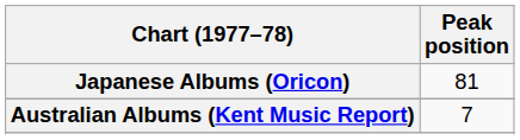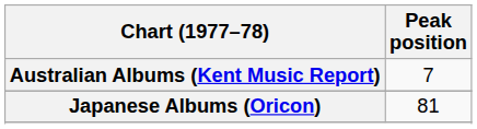 <table class="wikitable sortable plainrowheaders" style="text-align:center">
 <tr>
 <th scope="col">Chart (1977–78)</th>
 <th scope="col">Peak<br>position</th>
+</tr>
+<tr>
+<th scope="row">Australian Albums (<a href='#'>Kent Music Report</a>)</th>
+<td>7</td>
+</tr>
+<tr>
+</tr>
+<tr>
+</tr>
+<tr>
+</tr>
+<tr>
 </tr>
 <tr>
 <th scope="row">Japanese Albums (<a href='#'>Oricon</a>)</th>
 <td align="center">81</td>
 </tr>
 <tr>
 </tr>
 <tr>
 </tr>
 <tr>
 </tr>
 <tr>
 </tr>
-<tr>
-<th scope="row">Australian Albums (<a href='#'>Kent Music Report</a>)</th>
-<td>7</td>
-</tr>
-<tr>
-</tr>
-<tr>
-</tr>
-<tr>
-</tr>
-<tr>
-</tr>
 </table>
